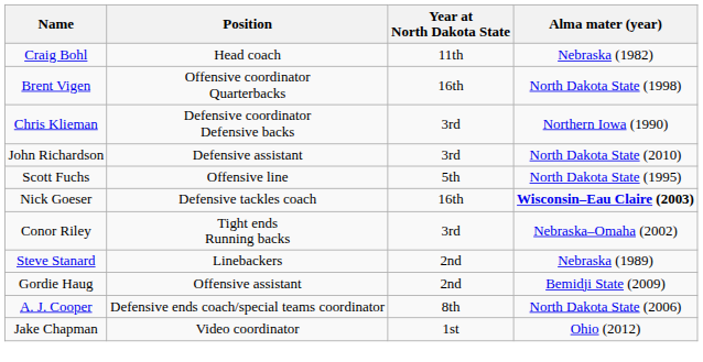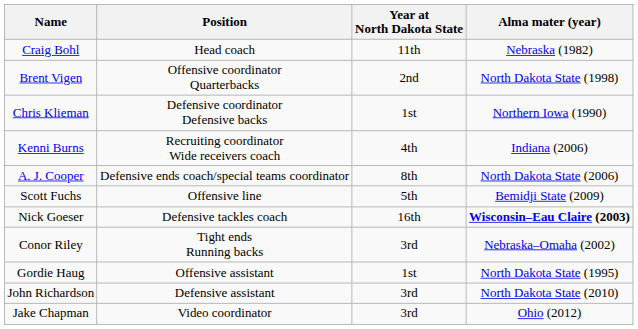 <table class="wikitable">
 <tr>
 <th>Name</th>
 <th>Position</th>
 <th>Year at<br>North Dakota State</th>
 <th>Alma mater (year)</th>
 </tr>
 <tr align="center">
 <td><a href='#'>Craig Bohl</a></td>
 <td>Head coach</td>
 <td>11th</td>
 <td><a href='#'>Nebraska</a> (1982)</td>
 </tr>
 <tr align="center">
 <td><a href='#'>Brent Vigen</a></td>
 <td>Offensive coordinator<br>Quarterbacks</td>
-<td>16th</td>
+<td>2nd</td>
 <td><a href='#'>North Dakota State</a> (1998)</td>
 </tr>
 <tr align="center">
 <td><a href='#'>Chris Klieman</a></td>
 <td>Defensive coordinator<br>Defensive backs</td>
-<td>3rd</td>
+<td>1st</td>
 <td><a href='#'>Northern Iowa</a> (1990)</td>
 </tr>
 <tr align="center">
-<td>John Richardson</td>
-<td>Defensive assistant</td>
-<td>3rd</td>
-<td><a href='#'>North Dakota State</a> (2010)</td>
+<td><a href='#'>Kenni Burns</a></td>
+<td>Recruiting coordinator<br>Wide receivers coach</td>
+<td>4th</td>
+<td><a href='#'>Indiana</a> (2006)</td>
+</tr>
+<tr align="center">
+<td><a href='#'>A. J. Cooper</a></td>
+<td>Defensive ends coach/special teams coordinator</td>
+<td>8th</td>
+<td><a href='#'>North Dakota State</a> (2006)</td>
 </tr>
 <tr align="center">
 <td>Scott Fuchs</td>
 <td>Offensive line</td>
 <td>5th</td>
-<td><a href='#'>North Dakota State</a> (1995)</td>
+<td><a href='#'>Bemidji State</a> (2009)</td>
 </tr>
 <tr align="center">
 <td>Nick Goeser</td>
 <td>Defensive tackles coach</td>
 <td>16th</td>
 <td><strong><a href='#'>Wisconsin–Eau Claire</a> (2003)</strong></td>
 </tr>
 <tr align="center">
 <td>Conor Riley</td>
 <td>Tight ends<br>Running backs</td>
 <td>3rd</td>
 <td><a href='#'>Nebraska–Omaha</a> (2002)</td>
 </tr>
 <tr align="center">
-<td><a href='#'>Steve Stanard</a></td>
-<td>Linebackers</td>
-<td>2nd</td>
-<td><a href='#'>Nebraska</a> (1989)</td>
+<td>Gordie Haug</td>
+<td>Offensive assistant</td>
+<td>1st</td>
+<td><a href='#'>North Dakota State</a> (1995)</td>
 </tr>
 <tr align="center">
-<td>Gordie Haug</td>
-<td>Offensive assistant</td>
-<td>2nd</td>
-<td><a href='#'>Bemidji State</a> (2009)</td>
-</tr>
-<tr align="center">
-<td><a href='#'>A. J. Cooper</a></td>
-<td>Defensive ends coach/special teams coordinator</td>
-<td>8th</td>
-<td><a href='#'>North Dakota State</a> (2006)</td>
+<td>John Richardson</td>
+<td>Defensive assistant</td>
+<td>3rd</td>
+<td><a href='#'>North Dakota State</a> (2010)</td>
 </tr>
 <tr align="center">
 <td>Jake Chapman</td>
 <td>Video coordinator</td>
-<td>1st</td>
+<td>3rd</td>
 <td><a href='#'>Ohio</a> (2012)</td>
 </tr>
 </table>
